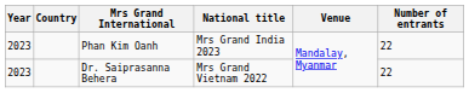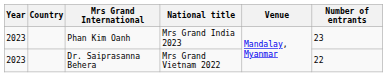 <table class="wikitable sortable">
 <tr align="center">
 <th>Year</th>
 <th>Country</th>
 <th>Mrs Grand International</th>
 <th>National title</th>
 <th>Venue</th>
 <th>Number of entrants</th>
 </tr>
 <tr>
 <td>2023</td>
 <td></td>
 <td>Phan Kim Oanh</td>
 <td>Mrs Grand India 2023</td>
 <td rowspan="2"><a href='#'>Mandalay</a>, <a href='#'>Myanmar</a></td>
-<td>22</td>
+<td>23</td>
 </tr>
 <tr>
 <td>2023</td>
 <td></td>
 <td>Dr. Saiprasanna Behera</td>
 <td>Mrs Grand Vietnam 2022</td>
 <td>22</td>
 </tr>
 </table>
